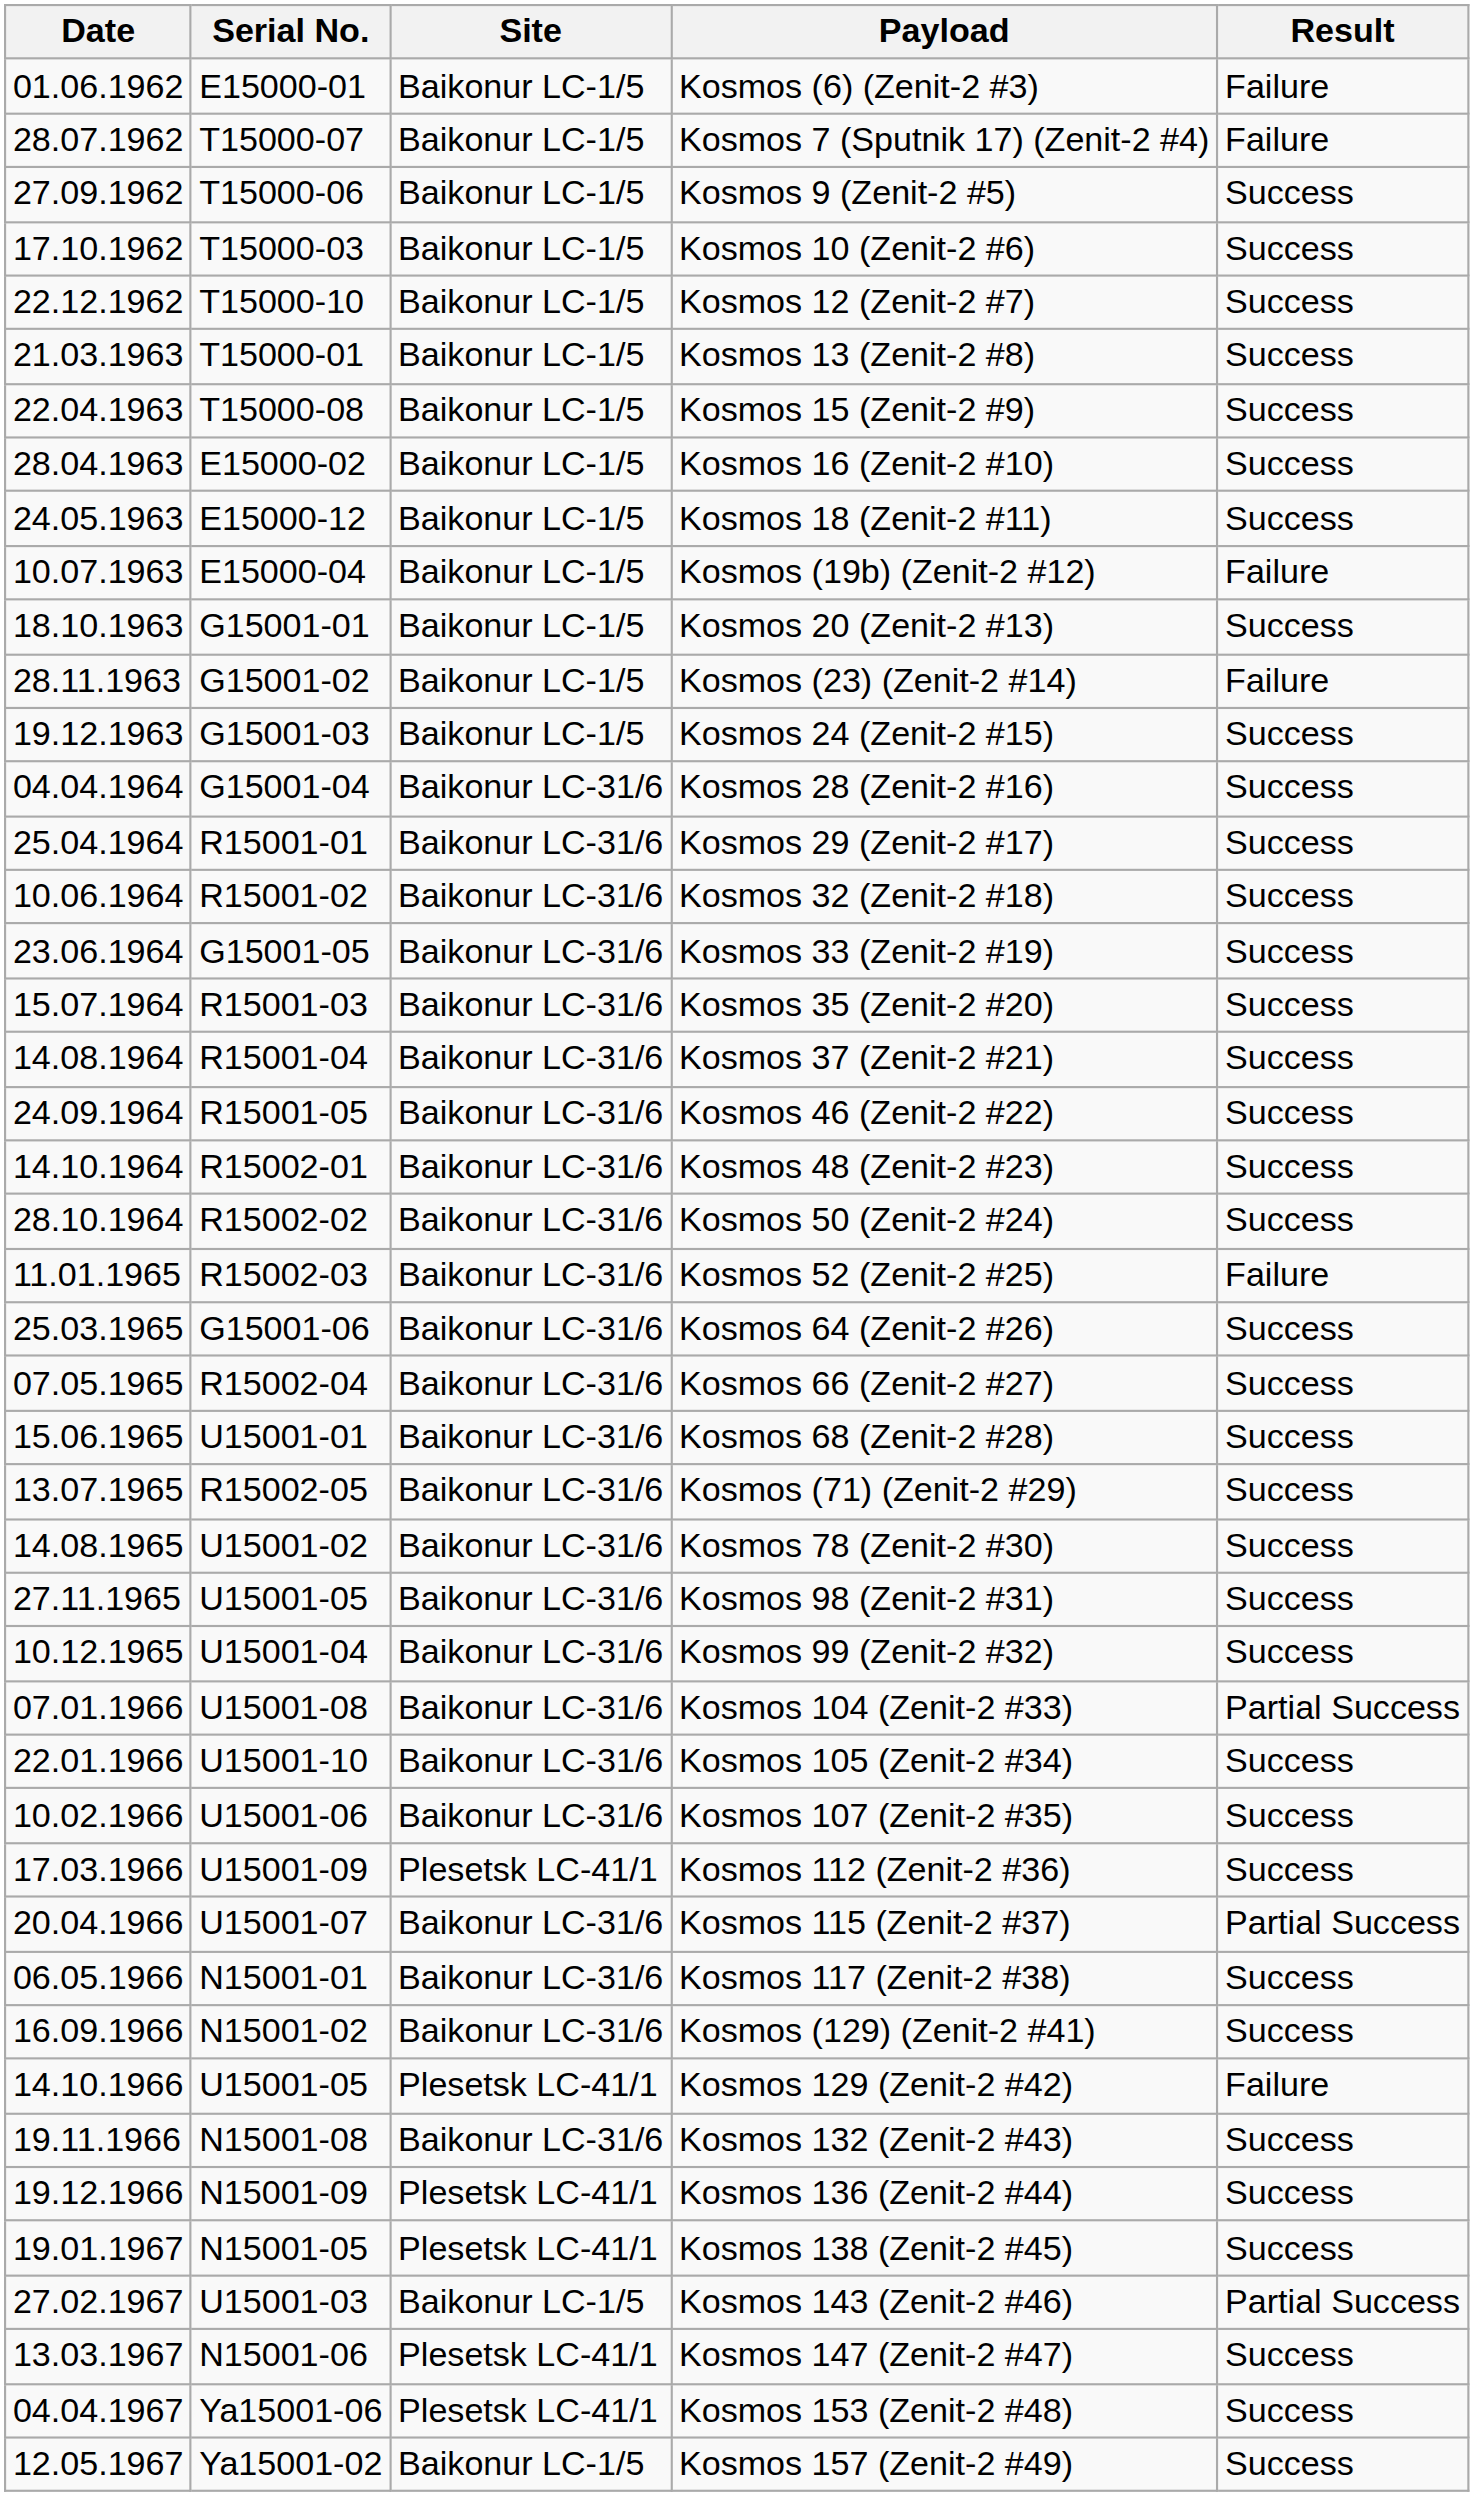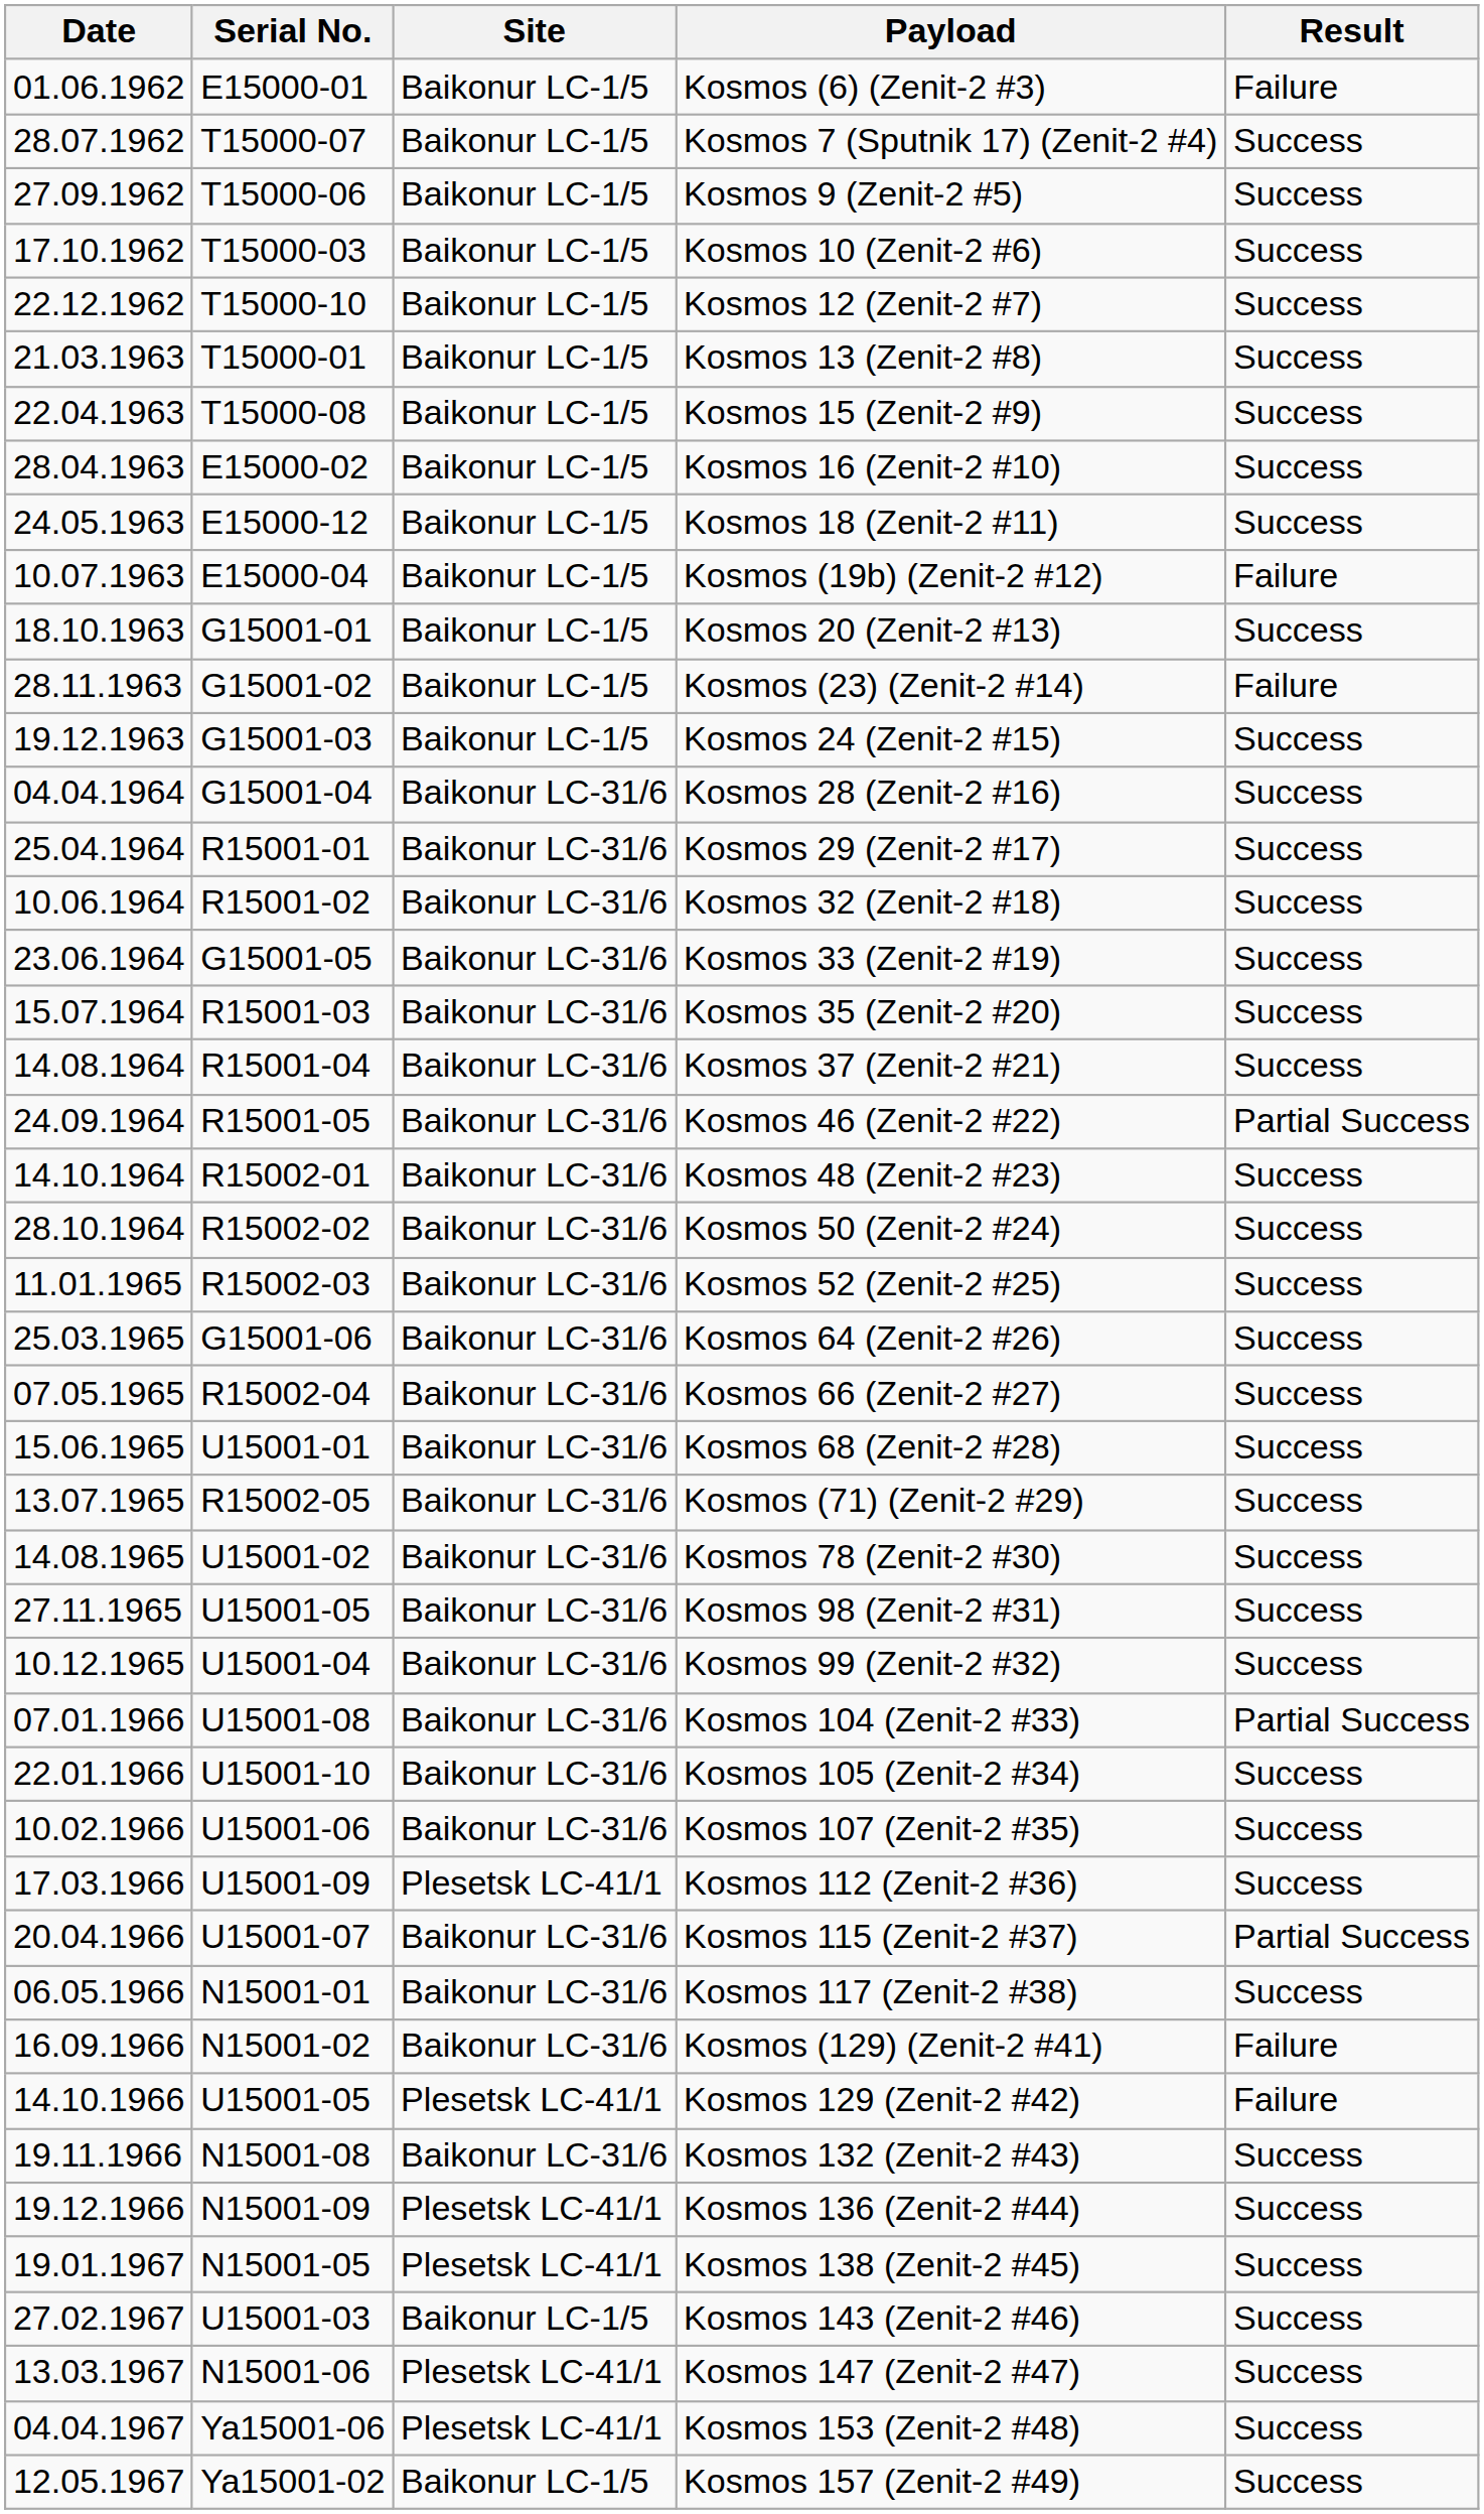 <table class="wikitable sortable">
 <tr>
 <th>Date</th>
 <th>Serial No.</th>
 <th>Site</th>
 <th>Payload</th>
 <th>Result</th>
 </tr>
 <tr>
 <td>01.06.1962</td>
 <td>E15000-01</td>
 <td>Baikonur LC-1/5</td>
 <td>Kosmos (6) (Zenit-2 #3)</td>
 <td>Failure</td>
 </tr>
 <tr>
 <td>28.07.1962</td>
 <td>T15000-07</td>
 <td>Baikonur LC-1/5</td>
 <td>Kosmos 7 (Sputnik 17) (Zenit-2 #4)</td>
-<td>Failure</td>
+<td>Success</td>
 </tr>
 <tr>
 <td>27.09.1962</td>
 <td>T15000-06</td>
 <td>Baikonur LC-1/5</td>
 <td>Kosmos 9 (Zenit-2 #5)</td>
 <td>Success</td>
 </tr>
 <tr>
 <td>17.10.1962</td>
 <td>T15000-03</td>
 <td>Baikonur LC-1/5</td>
 <td>Kosmos 10 (Zenit-2 #6)</td>
 <td>Success</td>
 </tr>
 <tr>
 <td>22.12.1962</td>
 <td>T15000-10</td>
 <td>Baikonur LC-1/5</td>
 <td>Kosmos 12 (Zenit-2 #7)</td>
 <td>Success</td>
 </tr>
 <tr>
 <td>21.03.1963</td>
 <td>T15000-01</td>
 <td>Baikonur LC-1/5</td>
 <td>Kosmos 13 (Zenit-2 #8)</td>
 <td>Success</td>
 </tr>
 <tr>
 <td>22.04.1963</td>
 <td>T15000-08</td>
 <td>Baikonur LC-1/5</td>
 <td>Kosmos 15 (Zenit-2 #9)</td>
 <td>Success</td>
 </tr>
 <tr>
 <td>28.04.1963</td>
 <td>E15000-02</td>
 <td>Baikonur LC-1/5</td>
 <td>Kosmos 16 (Zenit-2 #10)</td>
 <td>Success</td>
 </tr>
 <tr>
 <td>24.05.1963</td>
 <td>E15000-12</td>
 <td>Baikonur LC-1/5</td>
 <td>Kosmos 18 (Zenit-2 #11)</td>
 <td>Success</td>
 </tr>
 <tr>
 <td>10.07.1963</td>
 <td>E15000-04</td>
 <td>Baikonur LC-1/5</td>
 <td>Kosmos (19b) (Zenit-2 #12)</td>
 <td>Failure</td>
 </tr>
 <tr>
 <td>18.10.1963</td>
 <td>G15001-01</td>
 <td>Baikonur LC-1/5</td>
 <td>Kosmos 20 (Zenit-2 #13)</td>
 <td>Success</td>
 </tr>
 <tr>
 <td>28.11.1963</td>
 <td>G15001-02</td>
 <td>Baikonur LC-1/5</td>
 <td>Kosmos (23) (Zenit-2 #14)</td>
 <td>Failure</td>
 </tr>
 <tr>
 <td>19.12.1963</td>
 <td>G15001-03</td>
 <td>Baikonur LC-1/5</td>
 <td>Kosmos 24 (Zenit-2 #15)</td>
 <td>Success</td>
 </tr>
 <tr>
 <td>04.04.1964</td>
 <td>G15001-04</td>
 <td>Baikonur LC-31/6</td>
 <td>Kosmos 28 (Zenit-2 #16)</td>
 <td>Success</td>
 </tr>
 <tr>
 <td>25.04.1964</td>
 <td>R15001-01</td>
 <td>Baikonur LC-31/6</td>
 <td>Kosmos 29 (Zenit-2 #17)</td>
 <td>Success</td>
 </tr>
 <tr>
 <td>10.06.1964</td>
 <td>R15001-02</td>
 <td>Baikonur LC-31/6</td>
 <td>Kosmos 32 (Zenit-2 #18)</td>
 <td>Success</td>
 </tr>
 <tr>
 <td>23.06.1964</td>
 <td>G15001-05</td>
 <td>Baikonur LC-31/6</td>
 <td>Kosmos 33 (Zenit-2 #19)</td>
 <td>Success</td>
 </tr>
 <tr>
 <td>15.07.1964</td>
 <td>R15001-03</td>
 <td>Baikonur LC-31/6</td>
 <td>Kosmos 35 (Zenit-2 #20)</td>
 <td>Success</td>
 </tr>
 <tr>
 <td>14.08.1964</td>
 <td>R15001-04</td>
 <td>Baikonur LC-31/6</td>
 <td>Kosmos 37 (Zenit-2 #21)</td>
 <td>Success</td>
 </tr>
 <tr>
 <td>24.09.1964</td>
 <td>R15001-05</td>
 <td>Baikonur LC-31/6</td>
 <td>Kosmos 46 (Zenit-2 #22)</td>
-<td>Success</td>
+<td>Partial Success</td>
 </tr>
 <tr>
 <td>14.10.1964</td>
 <td>R15002-01</td>
 <td>Baikonur LC-31/6</td>
 <td>Kosmos 48 (Zenit-2 #23)</td>
 <td>Success</td>
 </tr>
 <tr>
 <td>28.10.1964</td>
 <td>R15002-02</td>
 <td>Baikonur LC-31/6</td>
 <td>Kosmos 50 (Zenit-2 #24)</td>
 <td>Success</td>
 </tr>
 <tr>
 <td>11.01.1965</td>
 <td>R15002-03</td>
 <td>Baikonur LC-31/6</td>
 <td>Kosmos 52 (Zenit-2 #25)</td>
-<td>Failure</td>
+<td>Success</td>
 </tr>
 <tr>
 <td>25.03.1965</td>
 <td>G15001-06</td>
 <td>Baikonur LC-31/6</td>
 <td>Kosmos 64 (Zenit-2 #26)</td>
 <td>Success</td>
 </tr>
 <tr>
 <td>07.05.1965</td>
 <td>R15002-04</td>
 <td>Baikonur LC-31/6</td>
 <td>Kosmos 66 (Zenit-2 #27)</td>
 <td>Success</td>
 </tr>
 <tr>
 <td>15.06.1965</td>
 <td>U15001-01</td>
 <td>Baikonur LC-31/6</td>
 <td>Kosmos 68 (Zenit-2 #28)</td>
 <td>Success</td>
 </tr>
 <tr>
 <td>13.07.1965</td>
 <td>R15002-05</td>
 <td>Baikonur LC-31/6</td>
 <td>Kosmos (71) (Zenit-2 #29)</td>
 <td>Success</td>
 </tr>
 <tr>
 <td>14.08.1965</td>
 <td>U15001-02</td>
 <td>Baikonur LC-31/6</td>
 <td>Kosmos 78 (Zenit-2 #30)</td>
 <td>Success</td>
 </tr>
 <tr>
 <td>27.11.1965</td>
 <td>U15001-05</td>
 <td>Baikonur LC-31/6</td>
 <td>Kosmos 98 (Zenit-2 #31)</td>
 <td>Success</td>
 </tr>
 <tr>
 <td>10.12.1965</td>
 <td>U15001-04</td>
 <td>Baikonur LC-31/6</td>
 <td>Kosmos 99 (Zenit-2 #32)</td>
 <td>Success</td>
 </tr>
 <tr>
 <td>07.01.1966</td>
 <td>U15001-08</td>
 <td>Baikonur LC-31/6</td>
 <td>Kosmos 104 (Zenit-2 #33)</td>
 <td>Partial Success</td>
 </tr>
 <tr>
 <td>22.01.1966</td>
 <td>U15001-10</td>
 <td>Baikonur LC-31/6</td>
 <td>Kosmos 105 (Zenit-2 #34)</td>
 <td>Success</td>
 </tr>
 <tr>
 <td>10.02.1966</td>
 <td>U15001-06</td>
 <td>Baikonur LC-31/6</td>
 <td>Kosmos 107 (Zenit-2 #35)</td>
 <td>Success</td>
 </tr>
 <tr>
 <td>17.03.1966</td>
 <td>U15001-09</td>
 <td>Plesetsk LC-41/1</td>
 <td>Kosmos 112 (Zenit-2 #36)</td>
 <td>Success</td>
 </tr>
 <tr>
 <td>20.04.1966</td>
 <td>U15001-07</td>
 <td>Baikonur LC-31/6</td>
 <td>Kosmos 115 (Zenit-2 #37)</td>
 <td>Partial Success</td>
 </tr>
 <tr>
 <td>06.05.1966</td>
 <td>N15001-01</td>
 <td>Baikonur LC-31/6</td>
 <td>Kosmos 117 (Zenit-2 #38)</td>
 <td>Success</td>
 </tr>
 <tr>
 <td>16.09.1966</td>
 <td>N15001-02</td>
 <td>Baikonur LC-31/6</td>
 <td>Kosmos (129) (Zenit-2 #41)</td>
-<td>Success</td>
+<td>Failure</td>
 </tr>
 <tr>
 <td>14.10.1966</td>
 <td>U15001-05</td>
 <td>Plesetsk LC-41/1</td>
 <td>Kosmos 129 (Zenit-2 #42)</td>
 <td>Failure</td>
 </tr>
 <tr>
 <td>19.11.1966</td>
 <td>N15001-08</td>
 <td>Baikonur LC-31/6</td>
 <td>Kosmos 132 (Zenit-2 #43)</td>
 <td>Success</td>
 </tr>
 <tr>
 <td>19.12.1966</td>
 <td>N15001-09</td>
 <td>Plesetsk LC-41/1</td>
 <td>Kosmos 136 (Zenit-2 #44)</td>
 <td>Success</td>
 </tr>
 <tr>
 <td>19.01.1967</td>
 <td>N15001-05</td>
 <td>Plesetsk LC-41/1</td>
 <td>Kosmos 138 (Zenit-2 #45)</td>
 <td>Success</td>
 </tr>
 <tr>
 <td>27.02.1967</td>
 <td>U15001-03</td>
 <td>Baikonur LC-1/5</td>
 <td>Kosmos 143 (Zenit-2 #46)</td>
-<td>Partial Success</td>
+<td>Success</td>
 </tr>
 <tr>
 <td>13.03.1967</td>
 <td>N15001-06</td>
 <td>Plesetsk LC-41/1</td>
 <td>Kosmos 147 (Zenit-2 #47)</td>
 <td>Success</td>
 </tr>
 <tr>
 <td>04.04.1967</td>
 <td>Ya15001-06</td>
 <td>Plesetsk LC-41/1</td>
 <td>Kosmos 153 (Zenit-2 #48)</td>
 <td>Success</td>
 </tr>
 <tr>
 <td>12.05.1967</td>
 <td>Ya15001-02</td>
 <td>Baikonur LC-1/5</td>
 <td>Kosmos 157 (Zenit-2 #49)</td>
 <td>Success</td>
 </tr>
 </table>
